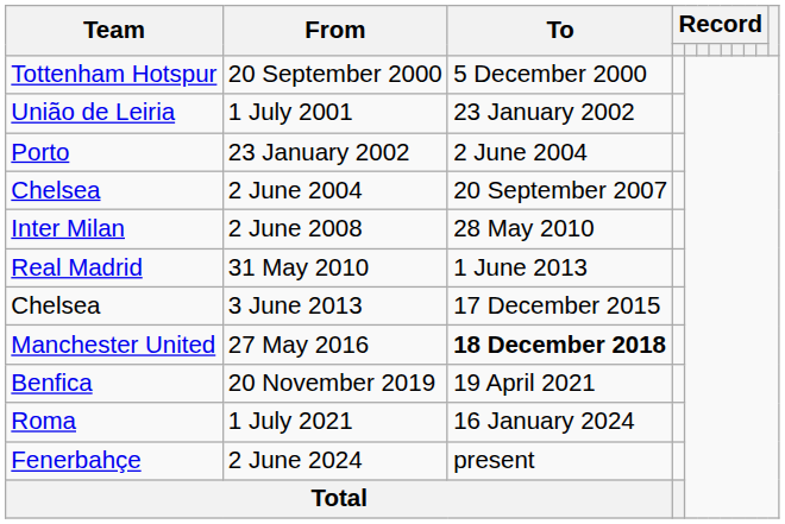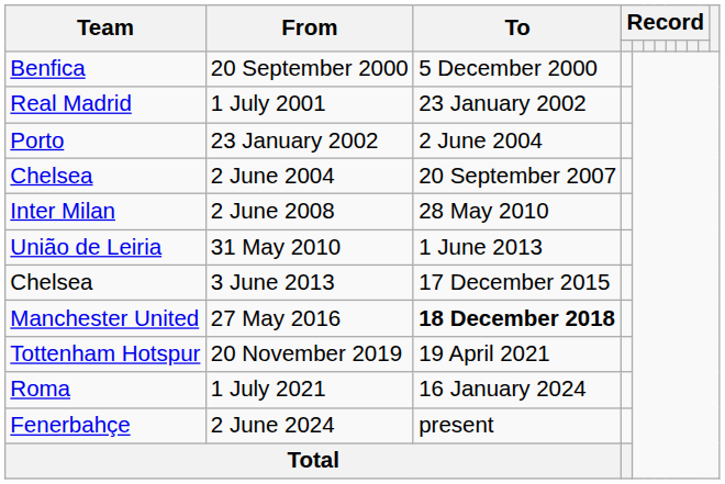 <table class=wikitable style=text-align:center>
 <tr>
 <th rowspan=2>Team</th>
 <th rowspan=2>From</th>
 <th rowspan=2>To</th>
 <th colspan=8>Record</th>
 <th rowspan=2></th>
 </tr>
 <tr>
 <th></th>
 <th></th>
 <th></th>
 <th></th>
 <th></th>
 <th></th>
 <th></th>
 <th></th>
 </tr>
 <tr>
-<td align=left><a href='#'>Tottenham Hotspur</a></td>
+<td align=left><a href='#'>Benfica</a></td>
 <td align=left>20 September 2000</td>
 <td align=left>5 December 2000<br></td>
 <td></td>
 </tr>
 <tr>
-<td align=left><a href='#'>União de Leiria</a></td>
+<td align=left><a href='#'>Real Madrid</a></td>
 <td align=left>1 July 2001</td>
 <td align=left>23 January 2002<br></td>
 <td></td>
 </tr>
 <tr>
 <td align=left><a href='#'>Porto</a></td>
 <td align=left>23 January 2002</td>
 <td align=left>2 June 2004<br></td>
 <td></td>
 </tr>
 <tr>
 <td align=left><a href='#'>Chelsea</a></td>
 <td align=left>2 June 2004</td>
 <td align=left>20 September 2007<br></td>
 <td></td>
 </tr>
 <tr>
 <td align=left><a href='#'>Inter Milan</a></td>
 <td align=left>2 June 2008</td>
 <td align=left>28 May 2010<br></td>
 <td></td>
 </tr>
 <tr>
-<td align=left><a href='#'>Real Madrid</a></td>
+<td align=left><a href='#'>União de Leiria</a></td>
 <td align=left>31 May 2010</td>
 <td align=left>1 June 2013<br></td>
 <td></td>
 </tr>
 <tr>
 <td align=left>Chelsea</td>
 <td align=left>3 June 2013</td>
 <td align=left>17 December 2015<br></td>
 <td></td>
 </tr>
 <tr>
 <td align=left><a href='#'>Manchester United</a></td>
 <td align=left>27 May 2016</td>
 <td align=left><strong>18 December 2018<br></strong></td>
 <td></td>
 </tr>
 <tr>
-<td align=left><a href='#'>Benfica</a></td>
+<td align=left><a href='#'>Tottenham Hotspur</a></td>
 <td align=left>20 November 2019</td>
 <td align=left>19 April 2021<br></td>
 <td></td>
 </tr>
 <tr>
 <td align=left><a href='#'>Roma</a></td>
 <td align=left>1 July 2021</td>
 <td align=left>16 January 2024<br></td>
 <td style="text-align:center"></td>
 </tr>
 <tr>
 <td align=left><a href='#'>Fenerbahçe</a></td>
 <td align=left>2 June 2024</td>
 <td align=left>present<br></td>
 <td></td>
 </tr>
 <tr>
 <th colspan=3>Total<br></th>
 <th></th>
 </tr>
 </table>
